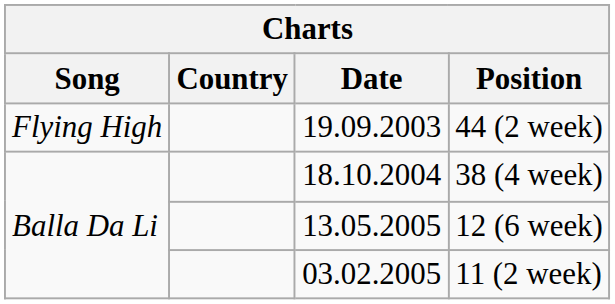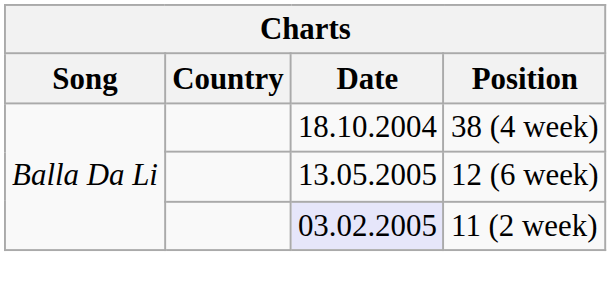 <table class="wikitable sortable">
 <tr>
 <th colspan="4">Charts</th>
 </tr>
 <tr>
 <th>Song</th>
 <th>Country</th>
 <th>Date</th>
 <th>Position</th>
-</tr>
-<tr>
-<td><em>Flying High</em></td>
-<td></td>
-<td>19.09.2003</td>
-<td>44 (2 week)</td>
 </tr>
 <tr>
 <td rowspan="3"><em>Balla Da Li</em></td>
 <td></td>
 <td>18.10.2004</td>
 <td>38 (4 week)</td>
 </tr>
 <tr>
 <td></td>
 <td>13.05.2005</td>
 <td>12 (6 week)</td>
 </tr>
 <tr>
 <td></td>
-<td>03.02.2005</td>
+<td style="background: lavender;">03.02.2005</td>
 <td>11 (2 week)</td>
 </tr>
 </table>
